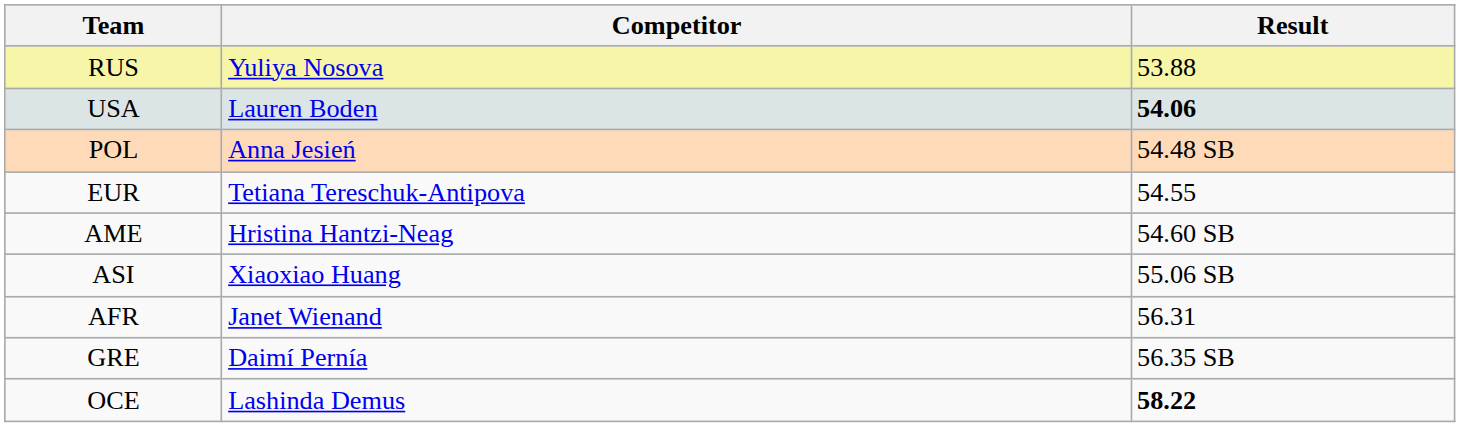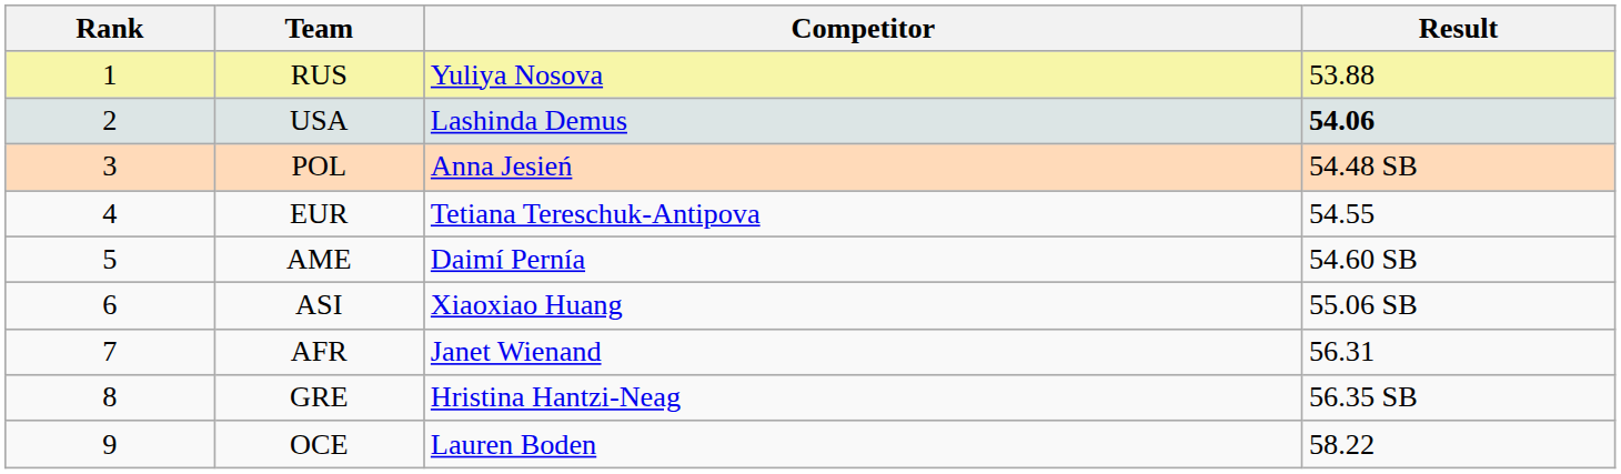 <table class="wikitable" width=70% style=text-align:center>
 <tr>
+<th>Rank</th>
 <th>Team</th>
 <th>Competitor</th>
 <th>Result</th>
 </tr>
 <tr bgcolor="#F7F6A8">
+<td>1</td>
 <td>RUS</td>
 <td align="left"><a href='#'>Yuliya Nosova</a></td>
 <td align="left">53.88</td>
 </tr>
 <tr bgcolor="#DCE5E5">
+<td>2</td>
 <td>USA</td>
-<td align="left"><a href='#'>Lauren Boden</a></td>
+<td align="left"><a href='#'>Lashinda Demus</a></td>
 <td align="left"><strong>54.06</strong></td>
 </tr>
 <tr bgcolor="#FFDAB9">
+<td>3</td>
 <td>POL</td>
 <td align="left"><a href='#'>Anna Jesień</a></td>
 <td align="left">54.48	SB</td>
 </tr>
 <tr>
+<td>4</td>
 <td>EUR</td>
 <td align="left"><a href='#'>Tetiana Tereschuk-Antipova</a></td>
 <td align="left">54.55</td>
 </tr>
 <tr>
+<td>5</td>
 <td>AME</td>
-<td align="left"><a href='#'>Hristina Hantzi-Neag</a></td>
+<td align="left"><a href='#'>Daimí Pernía</a></td>
 <td align="left">54.60	SB</td>
 </tr>
 <tr>
+<td>6</td>
 <td>ASI</td>
 <td align="left"><a href='#'>Xiaoxiao Huang</a></td>
 <td align="left">55.06	SB</td>
 </tr>
 <tr>
+<td>7</td>
 <td>AFR</td>
 <td align="left"><a href='#'>Janet Wienand</a></td>
 <td align="left">56.31</td>
 </tr>
 <tr>
+<td>8</td>
 <td>GRE</td>
-<td align="left"><a href='#'>Daimí Pernía</a></td>
+<td align="left"><a href='#'>Hristina Hantzi-Neag</a></td>
 <td align="left">56.35	SB</td>
 </tr>
 <tr>
+<td>9</td>
 <td>OCE</td>
-<td align="left"><a href='#'>Lashinda Demus</a></td>
-<td align="left"><strong>58.22</strong></td>
+<td align="left"><a href='#'>Lauren Boden</a></td>
+<td align="left">58.22</td>
 </tr>
 </table>
